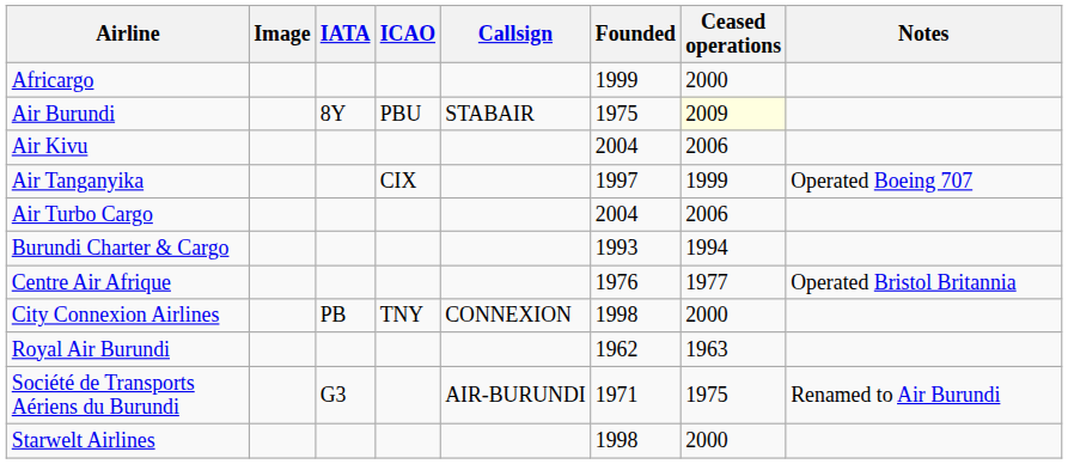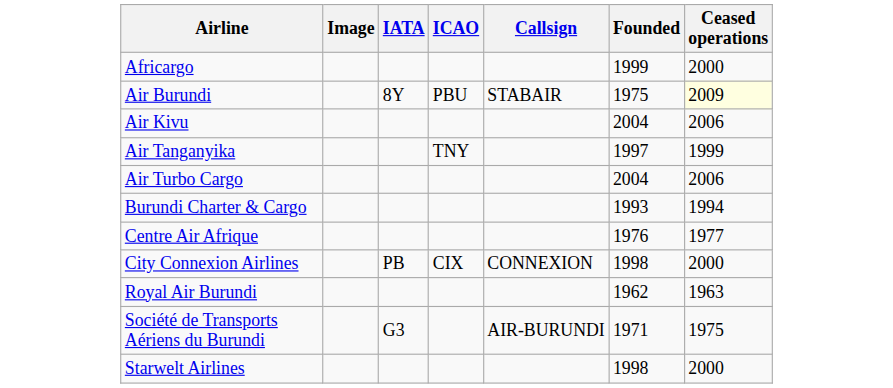 <table class="wikitable sortable" style="border-collapse:collapse; margin:auto;" border="1" cellpadding="3">
 <tr valign="middle">
 <th style="width:175px;">Airline</th>
 <th>Image</th>
 <th><a href='#'>IATA</a></th>
 <th><a href='#'>ICAO</a></th>
 <th><a href='#'>Callsign</a></th>
 <th>Founded</th>
 <th>Ceased<br>operations</th>
-<th style="width:200px;">Notes</th>
 </tr>
 <tr>
 <td><a href='#'>Africargo</a></td>
 <td></td>
 <td></td>
 <td></td>
 <td></td>
 <td>1999</td>
 <td>2000</td>
-<td></td>
 </tr>
 <tr>
 <td><a href='#'>Air Burundi</a></td>
 <td></td>
 <td>8Y</td>
 <td>PBU</td>
 <td>STABAIR</td>
 <td>1975</td>
 <td style="background: lightyellow;">2009</td>
-<td></td>
 </tr>
 <tr>
 <td><a href='#'>Air Kivu</a></td>
 <td></td>
 <td></td>
 <td></td>
 <td></td>
 <td>2004</td>
 <td>2006</td>
-<td></td>
 </tr>
 <tr>
 <td><a href='#'>Air Tanganyika</a></td>
 <td></td>
 <td></td>
-<td>CIX</td>
+<td>TNY</td>
 <td></td>
 <td>1997</td>
 <td>1999</td>
-<td>Operated <a href='#'>Boeing 707</a></td>
 </tr>
 <tr>
 <td><a href='#'>Air Turbo Cargo</a></td>
 <td></td>
 <td></td>
 <td></td>
 <td></td>
 <td>2004</td>
 <td>2006</td>
-<td></td>
 </tr>
 <tr>
 <td><a href='#'>Burundi Charter & Cargo</a></td>
 <td></td>
 <td></td>
 <td></td>
 <td></td>
 <td>1993</td>
 <td>1994</td>
-<td></td>
 </tr>
 <tr>
 <td><a href='#'>Centre Air Afrique</a></td>
 <td></td>
 <td></td>
 <td></td>
 <td></td>
 <td>1976</td>
 <td>1977</td>
-<td>Operated <a href='#'>Bristol Britannia</a></td>
 </tr>
 <tr>
 <td><a href='#'>City Connexion Airlines</a></td>
 <td></td>
 <td>PB</td>
-<td>TNY</td>
+<td>CIX</td>
 <td>CONNEXION</td>
 <td>1998</td>
 <td>2000</td>
-<td></td>
 </tr>
 <tr>
 <td><a href='#'>Royal Air Burundi</a></td>
 <td></td>
 <td></td>
 <td></td>
 <td></td>
 <td>1962</td>
 <td>1963</td>
-<td></td>
 </tr>
 <tr>
 <td><a href='#'>Société de Transports Aériens du Burundi</a></td>
 <td></td>
 <td>G3</td>
 <td></td>
 <td>AIR-BURUNDI</td>
 <td>1971</td>
 <td>1975</td>
-<td>Renamed to <a href='#'>Air Burundi</a></td>
 </tr>
 <tr>
 <td><a href='#'>Starwelt Airlines</a></td>
 <td></td>
 <td></td>
 <td></td>
 <td></td>
 <td>1998</td>
 <td>2000</td>
-<td></td>
 </tr>
 </table>
